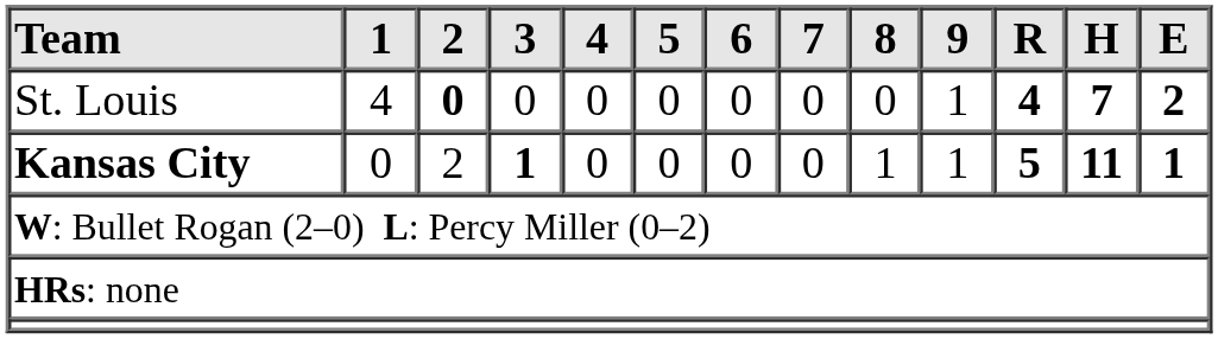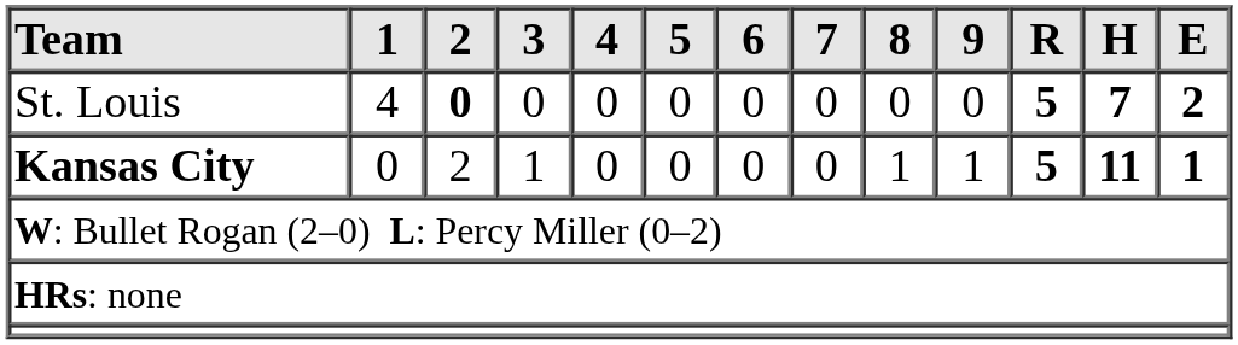 <table border=1 cellspacing=0 width=425 style="margin-left:3em;">
 <tr style="text-align:center; background-color:#e6e6e6;">
 <th align=left width=28%>Team</th>
 <th width=6%>1</th>
 <th width=6%>2</th>
 <th width=6%>3</th>
 <th width=6%>4</th>
 <th width=6%>5</th>
 <th width=6%>6</th>
 <th width=6%>7</th>
 <th width=6%>8</th>
 <th width=6%>9</th>
 <th width=6%>R</th>
 <th width=6%>H</th>
 <th width=6%>E</th>
 </tr>
 <tr style="text-align:center;">
 <td align=left>St. Louis</td>
 <td>4</td>
 <td><strong>0</strong></td>
 <td>0</td>
 <td>0</td>
 <td>0</td>
 <td>0</td>
 <td>0</td>
 <td>0</td>
-<td>1</td>
-<td><strong>4</strong></td>
+<td>0</td>
+<td><strong>5</strong></td>
 <td><strong>7</strong></td>
 <td><strong>2</strong></td>
 </tr>
 <tr style="text-align:center;">
 <td align=left><strong>Kansas City</strong></td>
 <td>0</td>
 <td>2</td>
-<td><strong>1</strong></td>
+<td>1</td>
 <td>0</td>
 <td>0</td>
 <td>0</td>
 <td>0</td>
 <td>1</td>
 <td>1</td>
 <td><strong>5</strong></td>
 <td><strong>11</strong></td>
 <td><strong>1</strong></td>
 </tr>
 <tr style="text-align:left;">
 <td colspan=14><small><strong>W</strong>: Bullet Rogan (2–0)  <strong>L</strong>: Percy Miller (0–2)</small></td>
 </tr>
 <tr style="text-align:left;">
 <td colspan=14><small><strong>HRs</strong>: none </small></td>
 </tr>
 <tr style="text-align:left;">
 <td colspan=14></td>
 </tr>
 <tr style="text-align:left;">
 </tr>
 </table>
